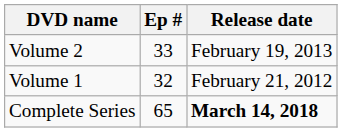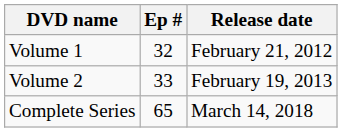 <table class="wikitable">
 <tr>
 <th>DVD name</th>
 <th>Ep #</th>
 <th>Release date</th>
 </tr>
 <tr>
+<td>Volume 1</td>
+<td style="text-align:center;">32</td>
+<td>February 21, 2012</td>
+</tr>
+<tr>
 <td>Volume 2</td>
 <td style="text-align:center;">33</td>
 <td>February 19, 2013</td>
 </tr>
 <tr>
-<td>Volume 1</td>
-<td style="text-align:center;">32</td>
-<td>February 21, 2012</td>
-</tr>
-<tr>
 <td>Complete Series</td>
 <td style="text-align:center;">65</td>
-<td><strong>March 14, 2018</strong></td>
+<td>March 14, 2018</td>
 </tr>
 </table>
